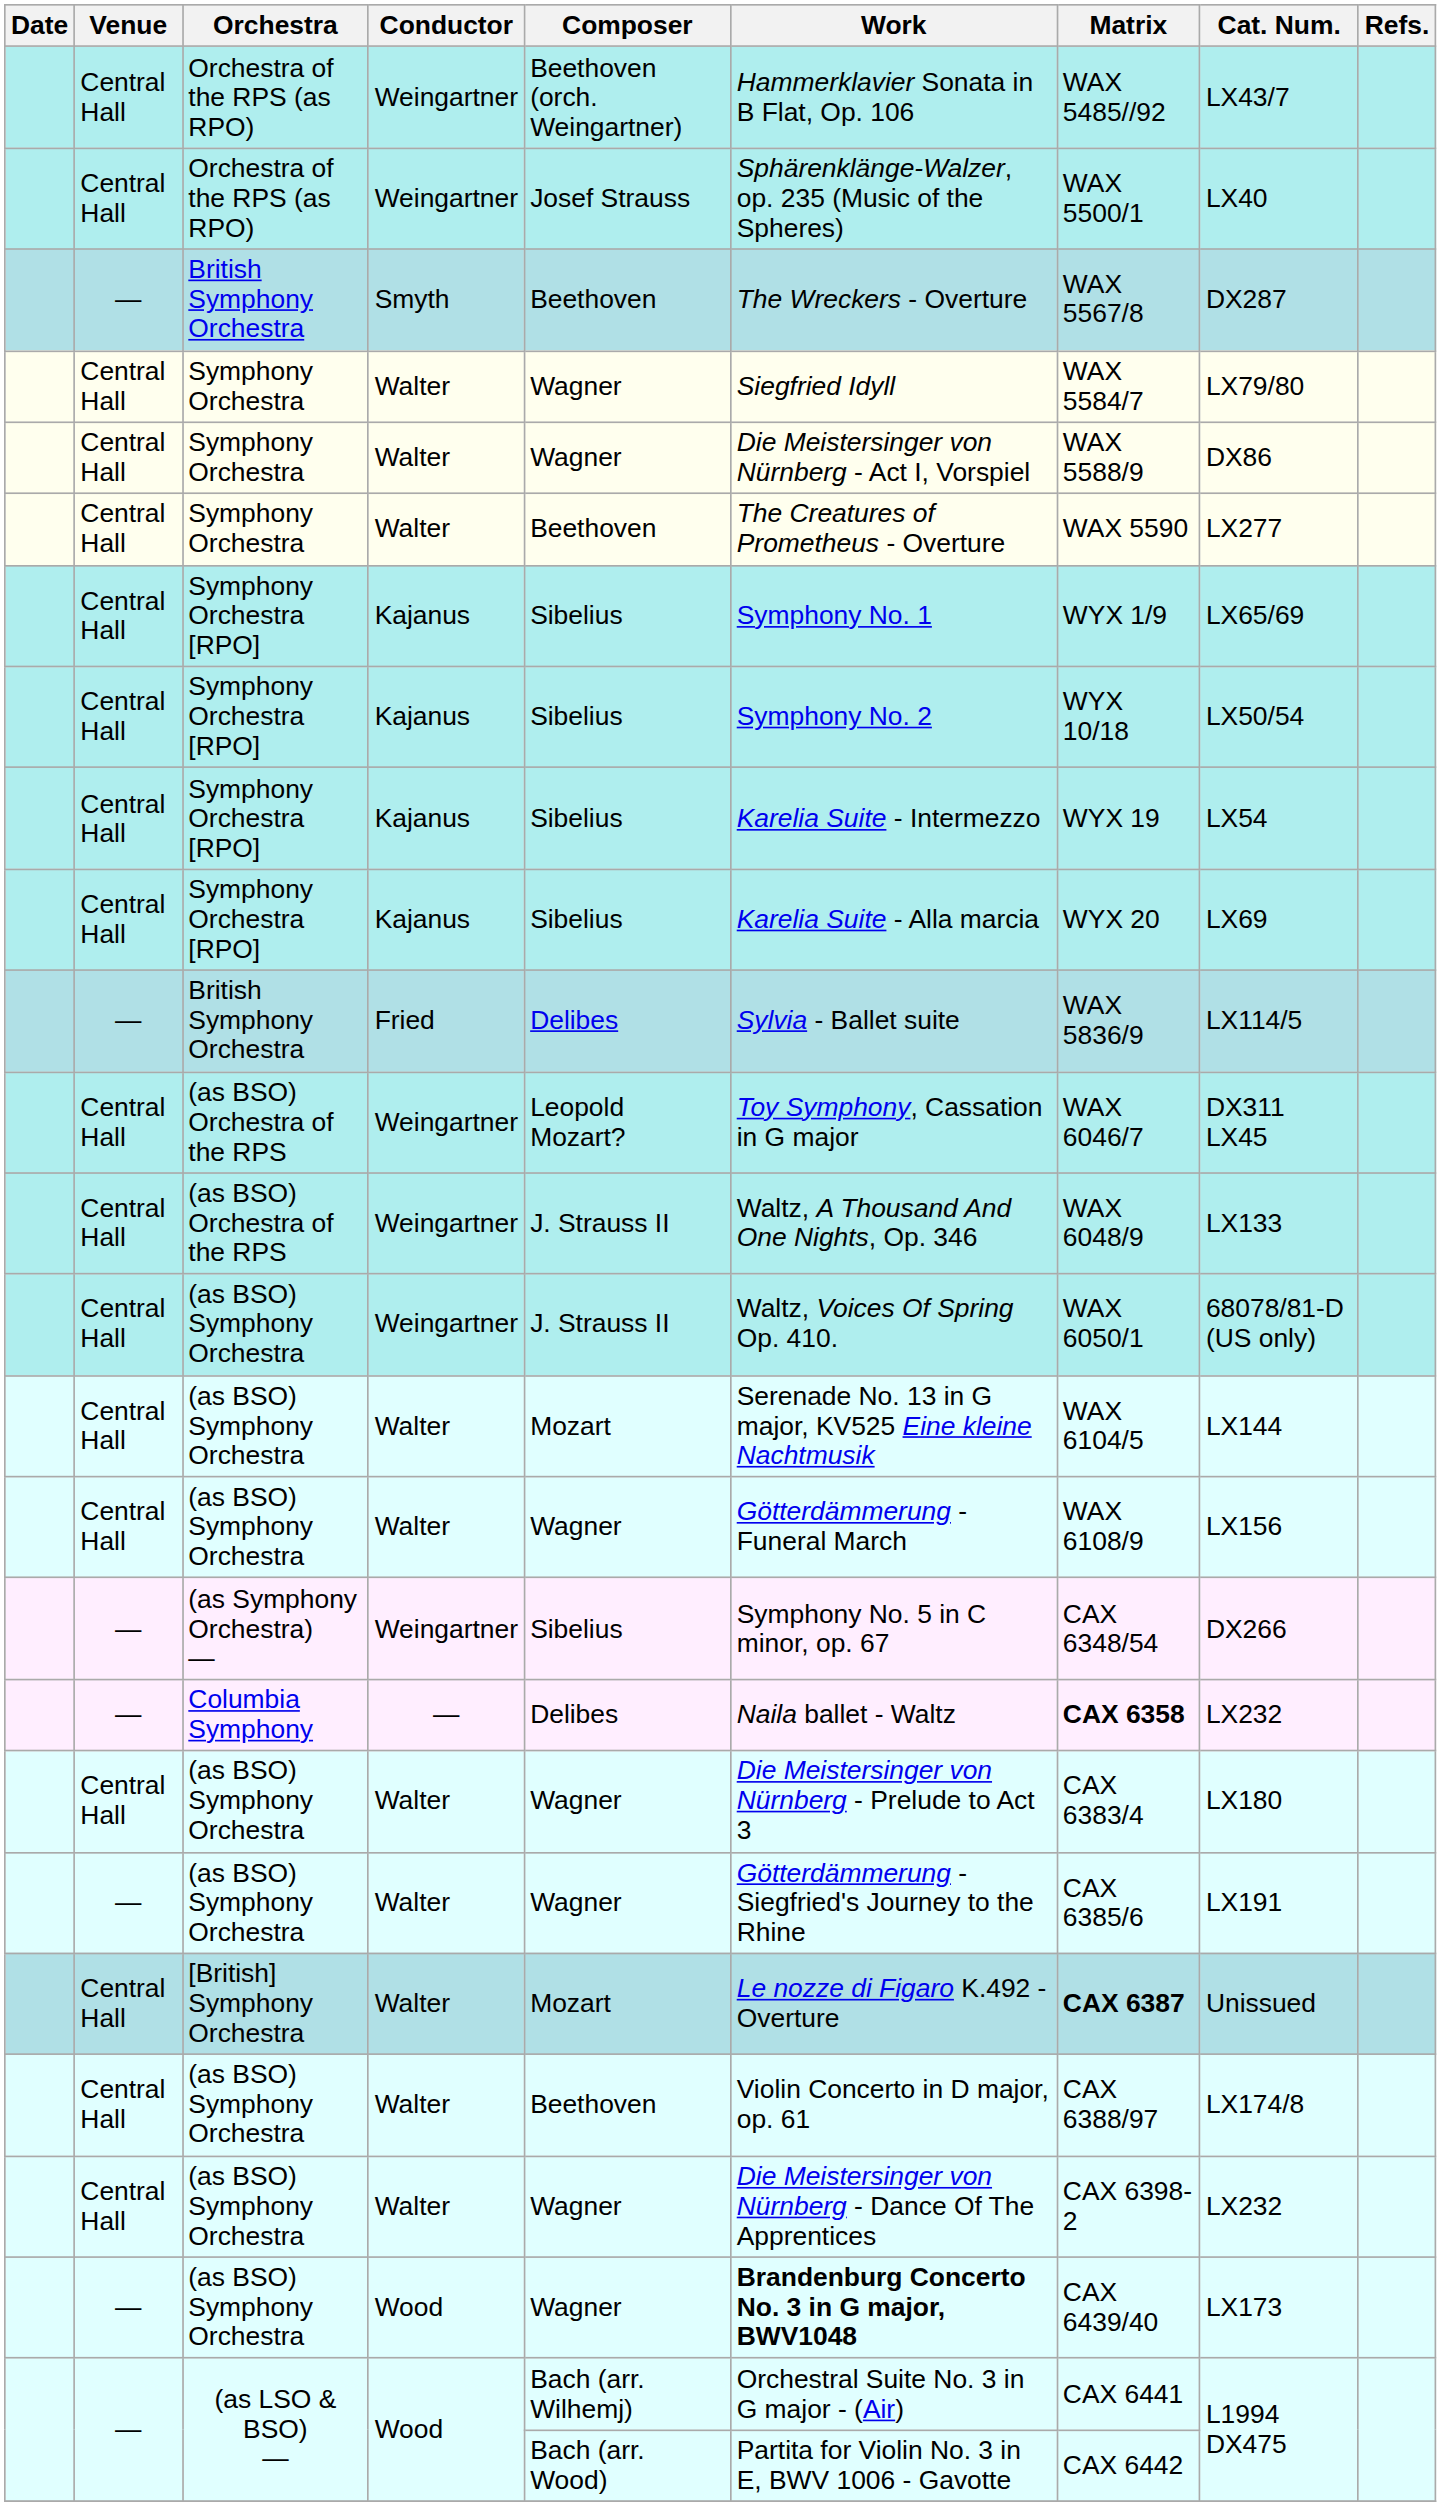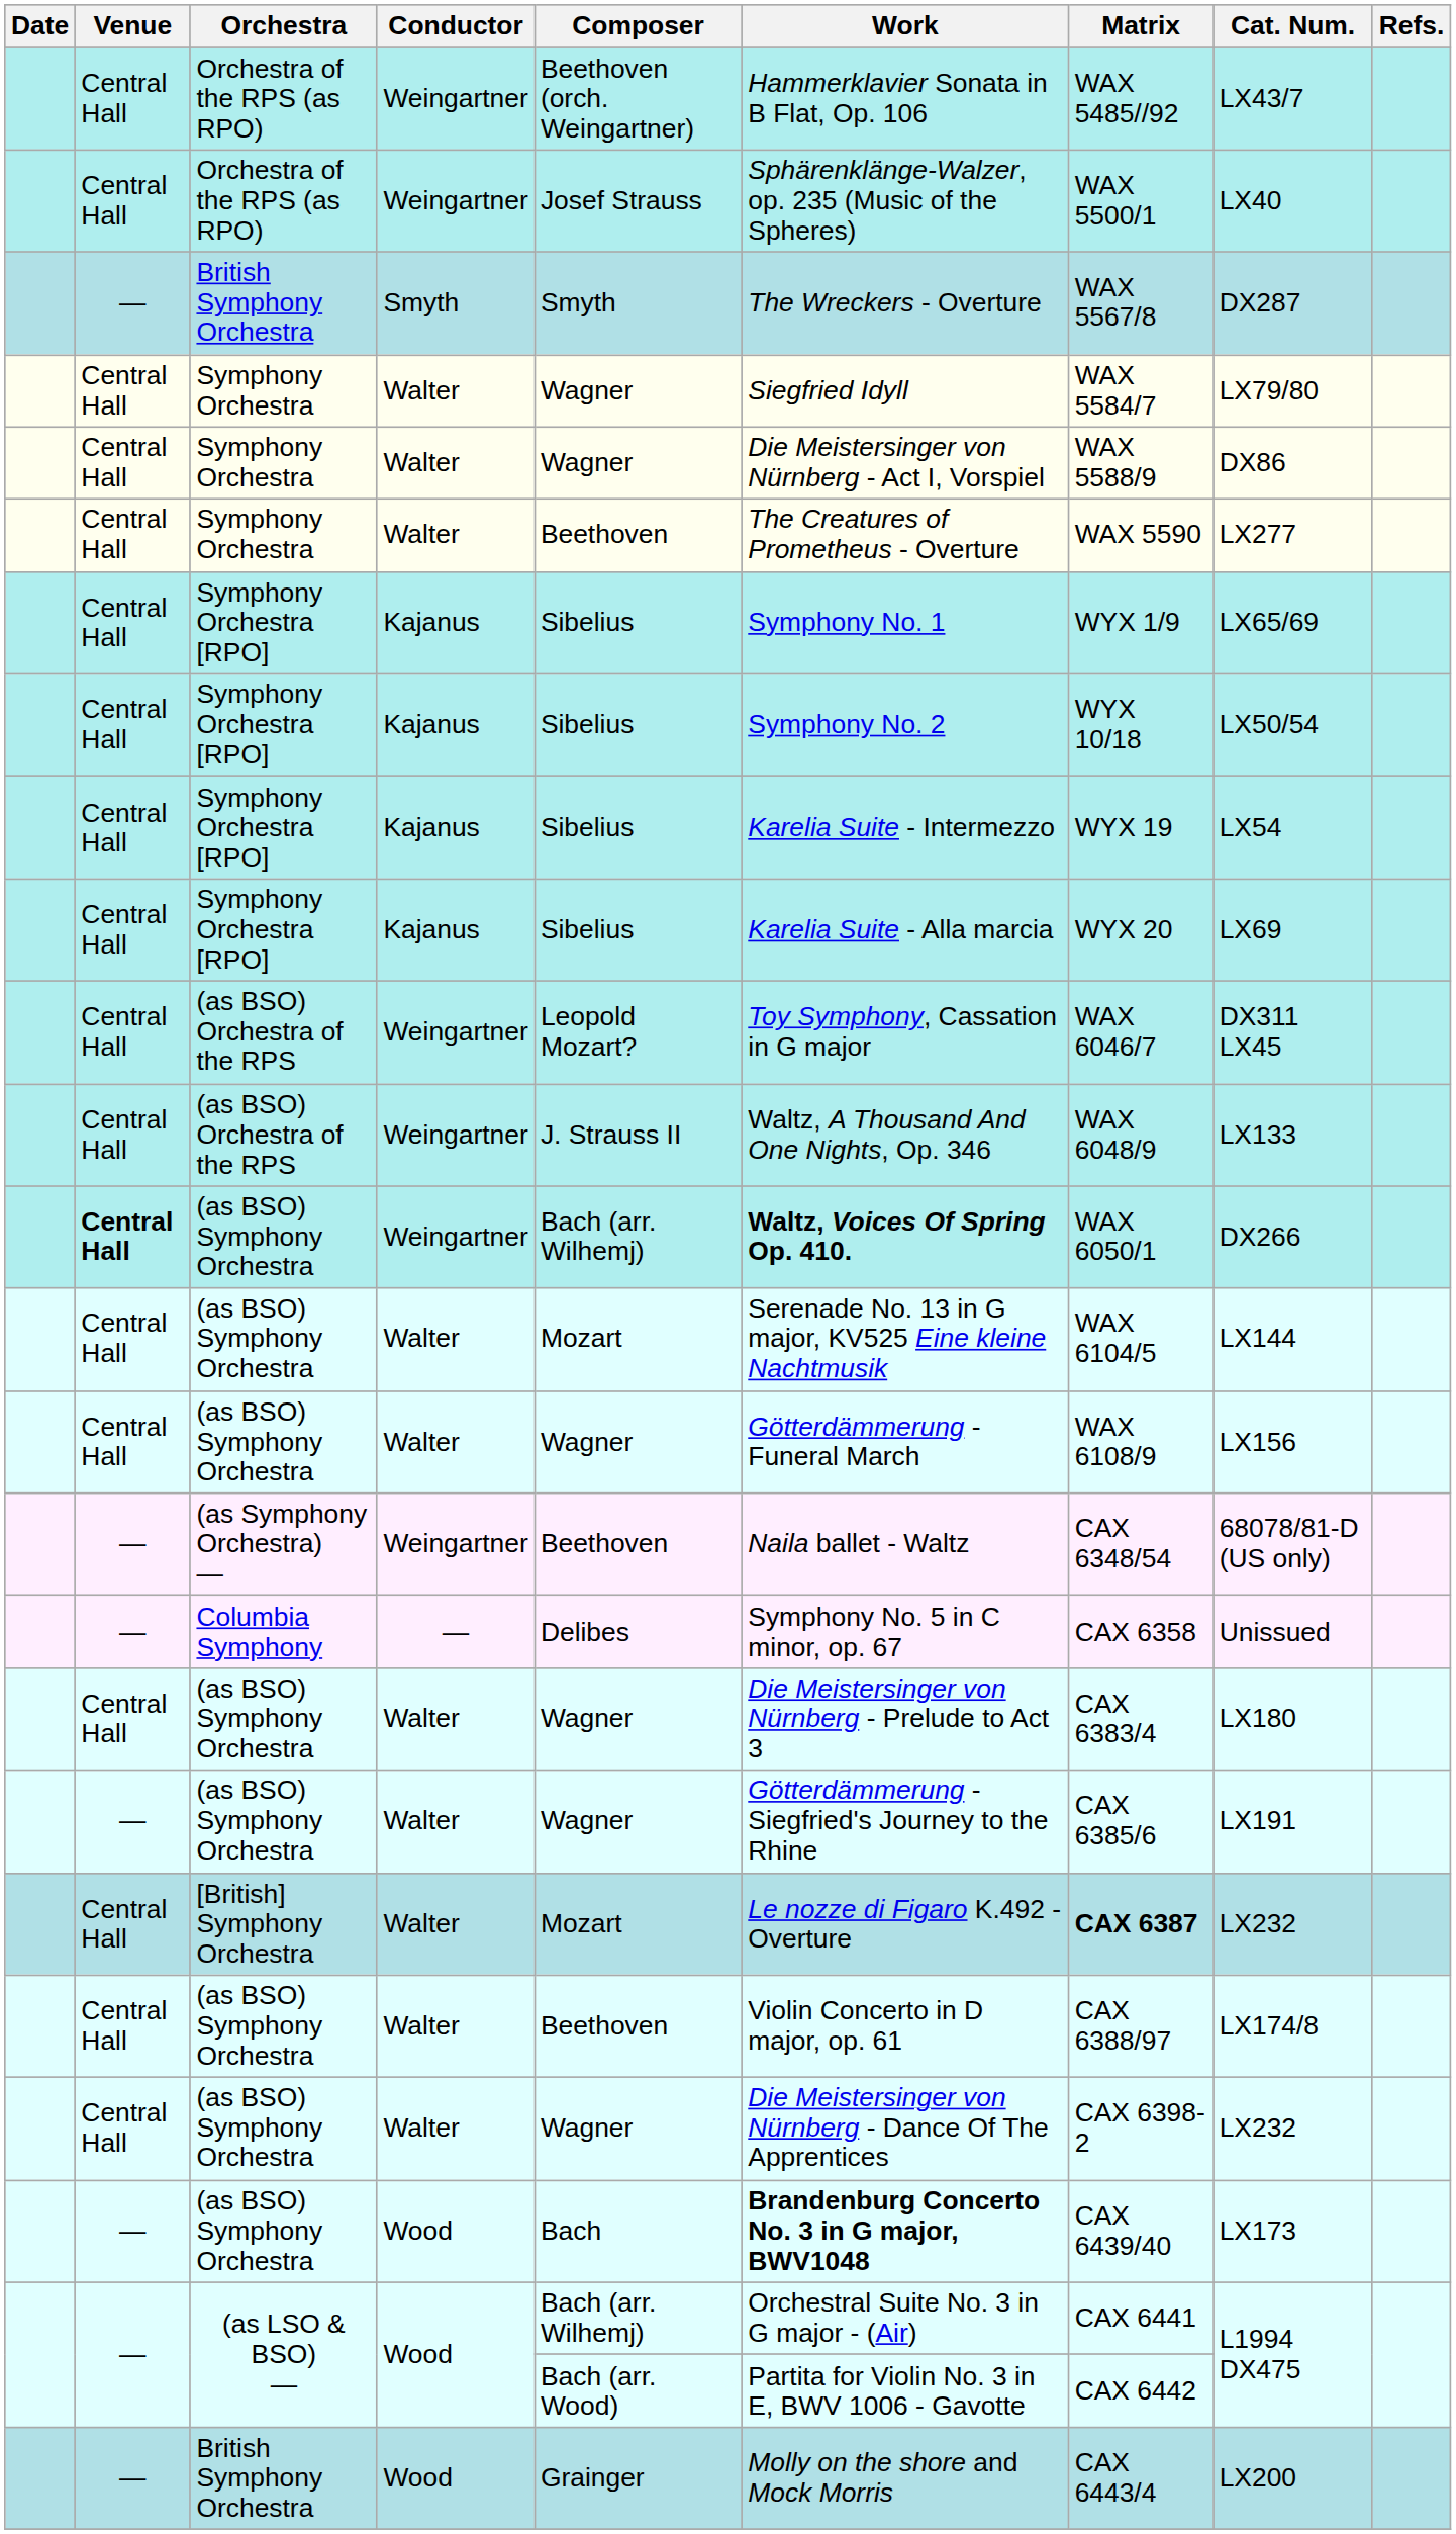 <table class="wikitable sortable">
 <tr>
 <th>Date</th>
 <th data-sort-type="text">Venue</th>
 <th data-sort-type="text">Orchestra</th>
 <th data-sort-type="text">Conductor</th>
 <th data-sort-type="text">Composer</th>
 <th data-sort-type="text">Work</th>
 <th data-sort-type="text"; style="width:10%;">Matrix</th>
 <th data-sort-type="text">Cat. Num.</th>
 <th class="unsortable">Refs.<br></th>
 </tr>
 <tr style="background: PaleTurquoise;">
 <td></td>
 <td>Central Hall</td>
 <td data-sort-value=(a100>Orchestra of the RPS  (as RPO)</td>
 <td>Weingartner</td>
 <td>Beethoven (orch. Weingartner)</td>
 <td><em>Hammerklavier</em> Sonata in B Flat, Op. 106</td>
 <td>WAX 5485//92</td>
 <td>LX43/7</td>
 <td></td>
 </tr>
 <tr style="background: PaleTurquoise;">
 <td></td>
 <td>Central Hall</td>
 <td data-sort-value=(a110>Orchestra of the RPS  (as RPO)</td>
 <td>Weingartner</td>
 <td data-sort-value=Strauss, Josef>Josef Strauss</td>
 <td><em>Sphärenklänge-Walzer</em>, op. 235 (Music of the Spheres)</td>
 <td>WAX 5500/1</td>
 <td>LX40</td>
 <td></td>
 </tr>
 <tr style="background: PowderBlue;">
 <td></td>
 <td align="center">—</td>
 <td data-sort-value=1><a href='#'>British Symphony Orchestra</a></td>
 <td>Smyth</td>
-<td>Beethoven</td>
+<td>Smyth</td>
 <td><em>The Wreckers</em> - Overture</td>
 <td>WAX 5567/8</td>
 <td>DX287</td>
 <td></td>
 </tr>
 <tr style="background: #FFE;">
 <td></td>
 <td>Central Hall</td>
 <td>Symphony Orchestra</td>
 <td>Walter</td>
 <td>Wagner</td>
 <td><em>Siegfried Idyll</em></td>
 <td>WAX 5584/7</td>
 <td>LX79/80</td>
 <td></td>
 </tr>
 <tr style="background: #FFE;">
 <td></td>
 <td>Central Hall</td>
 <td>Symphony Orchestra</td>
 <td>Walter</td>
 <td>Wagner</td>
 <td><em>Die Meistersinger von Nürnberg</em> - Act I, Vorspiel</td>
 <td>WAX 5588/9</td>
 <td>DX86</td>
 <td></td>
 </tr>
 <tr style="background: #FFE;">
 <td></td>
 <td>Central Hall</td>
 <td>Symphony Orchestra</td>
 <td>Walter</td>
 <td>Beethoven</td>
 <td><em>The Creatures of Prometheus</em> - Overture</td>
 <td>WAX 5590</td>
 <td>LX277</td>
 <td></td>
 </tr>
 <tr style="background: PaleTurquoise;"  >
 <td></td>
 <td>Central Hall</td>
 <td data-sort-value=(a120>Symphony Orchestra [RPO]</td>
 <td>Kajanus</td>
 <td>Sibelius</td>
 <td><a href='#'>Symphony No. 1</a></td>
 <td>WYX 1/9</td>
 <td>LX65/69</td>
 <td><br></td>
 </tr>
 <tr style="background: PaleTurquoise;">
 <td></td>
 <td>Central Hall</td>
 <td data-sort-value=(a130>Symphony Orchestra [RPO]</td>
 <td>Kajanus</td>
 <td>Sibelius</td>
 <td><a href='#'>Symphony No. 2</a></td>
 <td>WYX 10/18</td>
 <td>LX50/54</td>
 <td></td>
 </tr>
 <tr style="background: PaleTurquoise;">
 <td></td>
 <td>Central Hall</td>
 <td data-sort-value=(a140>Symphony Orchestra [RPO]</td>
 <td>Kajanus</td>
 <td>Sibelius</td>
 <td><em><a href='#'>Karelia Suite</a></em> - Intermezzo</td>
 <td>WYX 19</td>
 <td>LX54</td>
 <td></td>
 </tr>
 <tr style="background: PaleTurquoise;">
 <td></td>
 <td>Central Hall</td>
 <td data-sort-value=(a140>Symphony Orchestra [RPO]</td>
 <td>Kajanus</td>
 <td>Sibelius</td>
 <td><em><a href='#'>Karelia Suite</a></em> - Alla marcia</td>
 <td>WYX 20</td>
 <td>LX69</td>
 <td></td>
 </tr>
-<tr style="background: PowderBlue;">
-<td></td>
-<td align="center">—</td>
-<td data-sort-value=2>British Symphony Orchestra</td>
-<td>Fried</td>
-<td data-sort-value=D1><a href='#'>Delibes</a></td>
-<td><em><a href='#'>Sylvia</a></em> - Ballet suite</td>
-<td>WAX 5836/9</td>
-<td>LX114/5</td>
-<td></td>
-</tr>
 <tr style="background: PaleTurquoise;">
 <td></td>
 <td>Central Hall</td>
 <td data-sort-value=(aaa>(as BSO) Orchestra of the RPS</td>
 <td>Weingartner</td>
 <td>Leopold Mozart?</td>
 <td><em><a href='#'>Toy Symphony</a></em>, Cassation in G major</td>
 <td>WAX 6046/7</td>
 <td>DX311<br> LX45</td>
 <td></td>
 </tr>
 <tr style="background: PaleTurquoise;">
 <td></td>
 <td>Central Hall</td>
 <td data-sort-value=(aaa>(as BSO) Orchestra of the RPS</td>
 <td>Weingartner</td>
 <td data-sort-value=Strauss, Johann>J. Strauss II</td>
 <td>Waltz, <em>A Thousand And One Nights</em>, Op. 346</td>
 <td>WAX 6048/9</td>
 <td>LX133</td>
 <td></td>
 </tr>
 <tr style="background: PaleTurquoise;">
 <td></td>
-<td>Central Hall</td>
+<td><strong>Central Hall</strong></td>
 <td data-sort-value=(aaa>(as BSO) Symphony Orchestra</td>
 <td>Weingartner</td>
-<td data-sort-value=Strauss, Johann>J. Strauss II</td>
-<td>Waltz, <em>Voices Of Spring</em> Op. 410.</td>
+<td>Bach (arr. Wilhemj)</td>
+<td><strong>Waltz, <em>Voices Of Spring</em> Op. 410.</strong></td>
 <td>WAX 6050/1</td>
-<td>68078/81-D (US only)</td>
+<td>DX266</td>
 <td></td>
 </tr>
 <tr style="background: LightCyan;">
 <td></td>
 <td>Central Hall</td>
 <td>(as BSO) Symphony Orchestra</td>
 <td>Walter</td>
 <td>Mozart</td>
 <td>Serenade No. 13 in G major, KV525 <em><a href='#'>Eine kleine Nachtmusik</a></em></td>
 <td>WAX 6104/5</td>
 <td>LX144</td>
 <td></td>
 </tr>
 <tr style="background: LightCyan;">
 <td></td>
 <td>Central Hall</td>
 <td>(as BSO) Symphony Orchestra</td>
 <td>Walter</td>
 <td>Wagner</td>
 <td><em><a href='#'>Götterdämmerung</a></em> - Funeral March</td>
 <td>WAX 6108/9</td>
 <td>LX156</td>
 <td></td>
 </tr>
 <tr style="background: #FEF;">
 <td></td>
 <td align="center">—</td>
 <td data-sort-value=Ca>(as Symphony Orchestra)<br>  —</td>
 <td>Weingartner</td>
-<td>Sibelius</td>
-<td>Symphony No. 5 in C minor, op. 67</td>
+<td>Beethoven</td>
+<td><em>Naila</em> ballet - Waltz</td>
 <td>CAX 6348/54</td>
-<td>DX266</td>
+<td>68078/81-D (US only)</td>
 <td></td>
 </tr>
 <tr style="background: #FEF;">
 <td></td>
 <td align="center">—</td>
 <td><a href='#'>Columbia Symphony</a></td>
 <td align="center">—</td>
 <td data-sort-value=D2>Delibes</td>
-<td><em>Naila</em> ballet - Waltz</td>
-<td><strong>CAX 6358</strong></td>
-<td>LX232</td>
+<td>Symphony No. 5 in C minor, op. 67</td>
+<td>CAX 6358</td>
+<td>Unissued</td>
 <td></td>
 </tr>
 <tr style="background: LightCyan;">
 <td></td>
 <td>Central Hall</td>
 <td>(as BSO) Symphony Orchestra</td>
 <td>Walter</td>
 <td>Wagner</td>
 <td><em><a href='#'>Die Meistersinger von Nürnberg</a></em> - Prelude to Act 3</td>
 <td>CAX 6383/4</td>
 <td>LX180</td>
 <td></td>
 </tr>
 <tr style="background: LightCyan;">
 <td></td>
 <td align="center">—</td>
 <td>(as BSO) Symphony Orchestra</td>
 <td>Walter</td>
 <td>Wagner</td>
 <td><em><a href='#'>Götterdämmerung</a></em> - Siegfried's Journey to the Rhine</td>
 <td>CAX 6385/6</td>
 <td>LX191</td>
 <td></td>
 </tr>
 <tr id="1931" style="background: PowderBlue;">
 <td></td>
 <td>Central Hall</td>
 <td data-sort-value=3>[British] Symphony Orchestra</td>
 <td>Walter</td>
 <td>Mozart</td>
 <td><em><a href='#'>Le nozze di Figaro</a></em> K.492 - Overture</td>
 <td><strong>CAX 6387</strong></td>
-<td>Unissued</td>
+<td>LX232</td>
 <td></td>
 </tr>
 <tr style="background: LightCyan;">
 <td></td>
 <td>Central Hall</td>
 <td>(as BSO) Symphony Orchestra</td>
 <td>Walter</td>
 <td>Beethoven</td>
 <td>Violin Concerto in D major, op. 61</td>
 <td>CAX 6388/97</td>
 <td>LX174/8</td>
 <td></td>
 </tr>
 <tr style="background: LightCyan;">
 <td></td>
 <td>Central Hall</td>
 <td>(as BSO) Symphony Orchestra</td>
 <td>Walter</td>
 <td>Wagner</td>
 <td><em><a href='#'>Die Meistersinger von Nürnberg</a></em> - Dance Of The Apprentices</td>
 <td>CAX 6398-2</td>
 <td>LX232</td>
 <td></td>
 </tr>
 <tr style="background: LightCyan;">
 <td></td>
 <td align="center">—</td>
 <td>(as BSO) Symphony Orchestra</td>
 <td>Wood</td>
-<td>Wagner</td>
+<td>Bach</td>
 <td><strong>Brandenburg Concerto No. 3 in G major, BWV1048</strong></td>
 <td>CAX 6439/40</td>
 <td>LX173</td>
 <td></td>
 </tr>
 <tr style="background: LightCyan;">
 <td rowspan="2"></td>
 <td rowspan="2" align="center">—</td>
 <td rowspan="2" align="center">(as LSO & BSO)<br> —</td>
 <td rowspan="2">Wood</td>
 <td>Bach (arr. Wilhemj)</td>
 <td>Orchestral Suite No. 3 in G major - (<a href='#'>Air</a>)</td>
 <td>CAX 6441</td>
 <td rowspan="2">L1994<br> DX475</td>
 <td rowspan="2"></td>
 </tr>
 <tr style="background: LightCyan;">
 <td>Bach (arr. Wood)</td>
 <td>Partita for Violin No. 3 in E, BWV 1006 - Gavotte</td>
 <td>CAX 6442</td>
 </tr>
+<tr style="background: PowderBlue;">
+<td></td>
+<td align="center">—</td>
+<td data-sort-value=4>British Symphony Orchestra</td>
+<td>Wood</td>
+<td>Grainger</td>
+<td><em>Molly on the shore</em> and <em>Mock Morris</em></td>
+<td>CAX 6443/4</td>
+<td>LX200</td>
+<td></td>
+</tr>
 <tr>
 </tr>
 </table>
